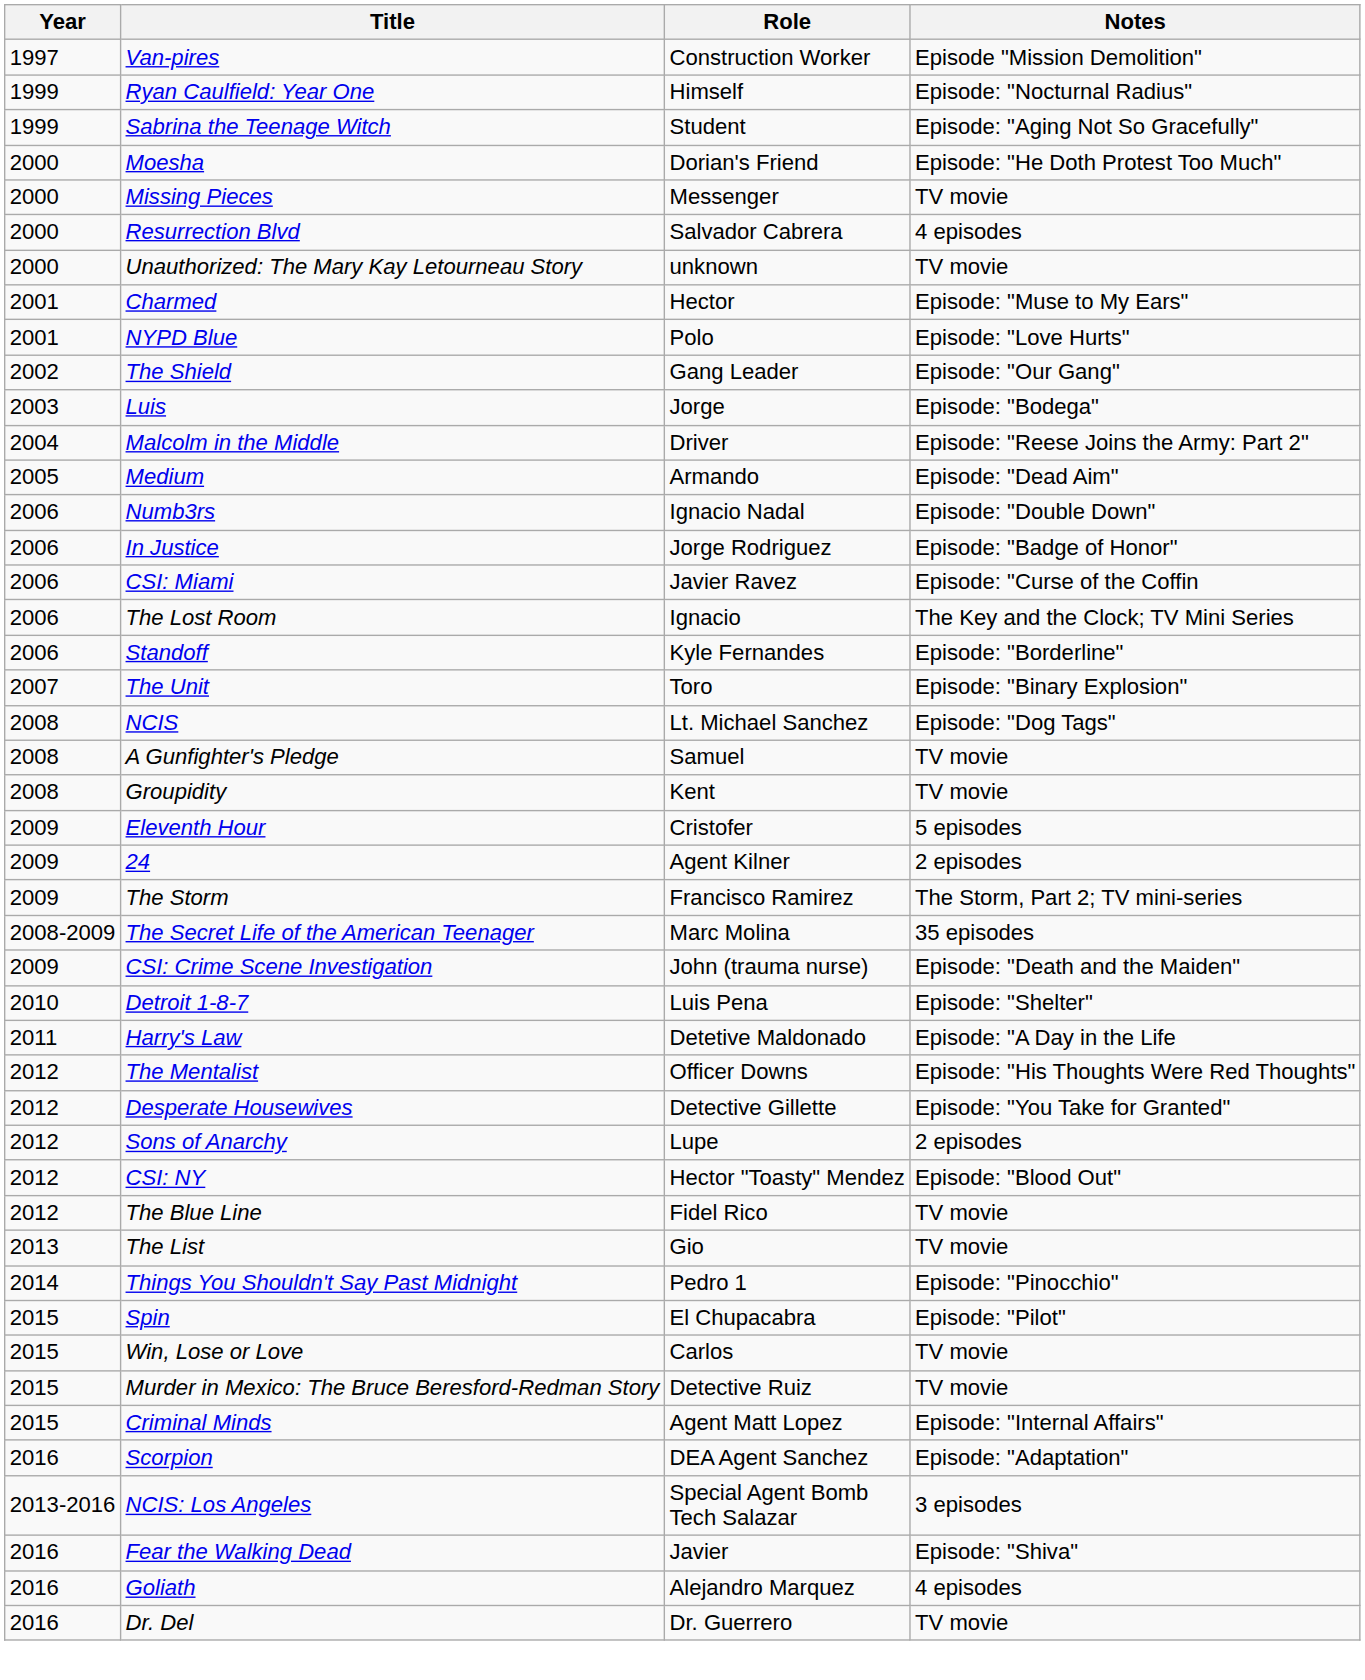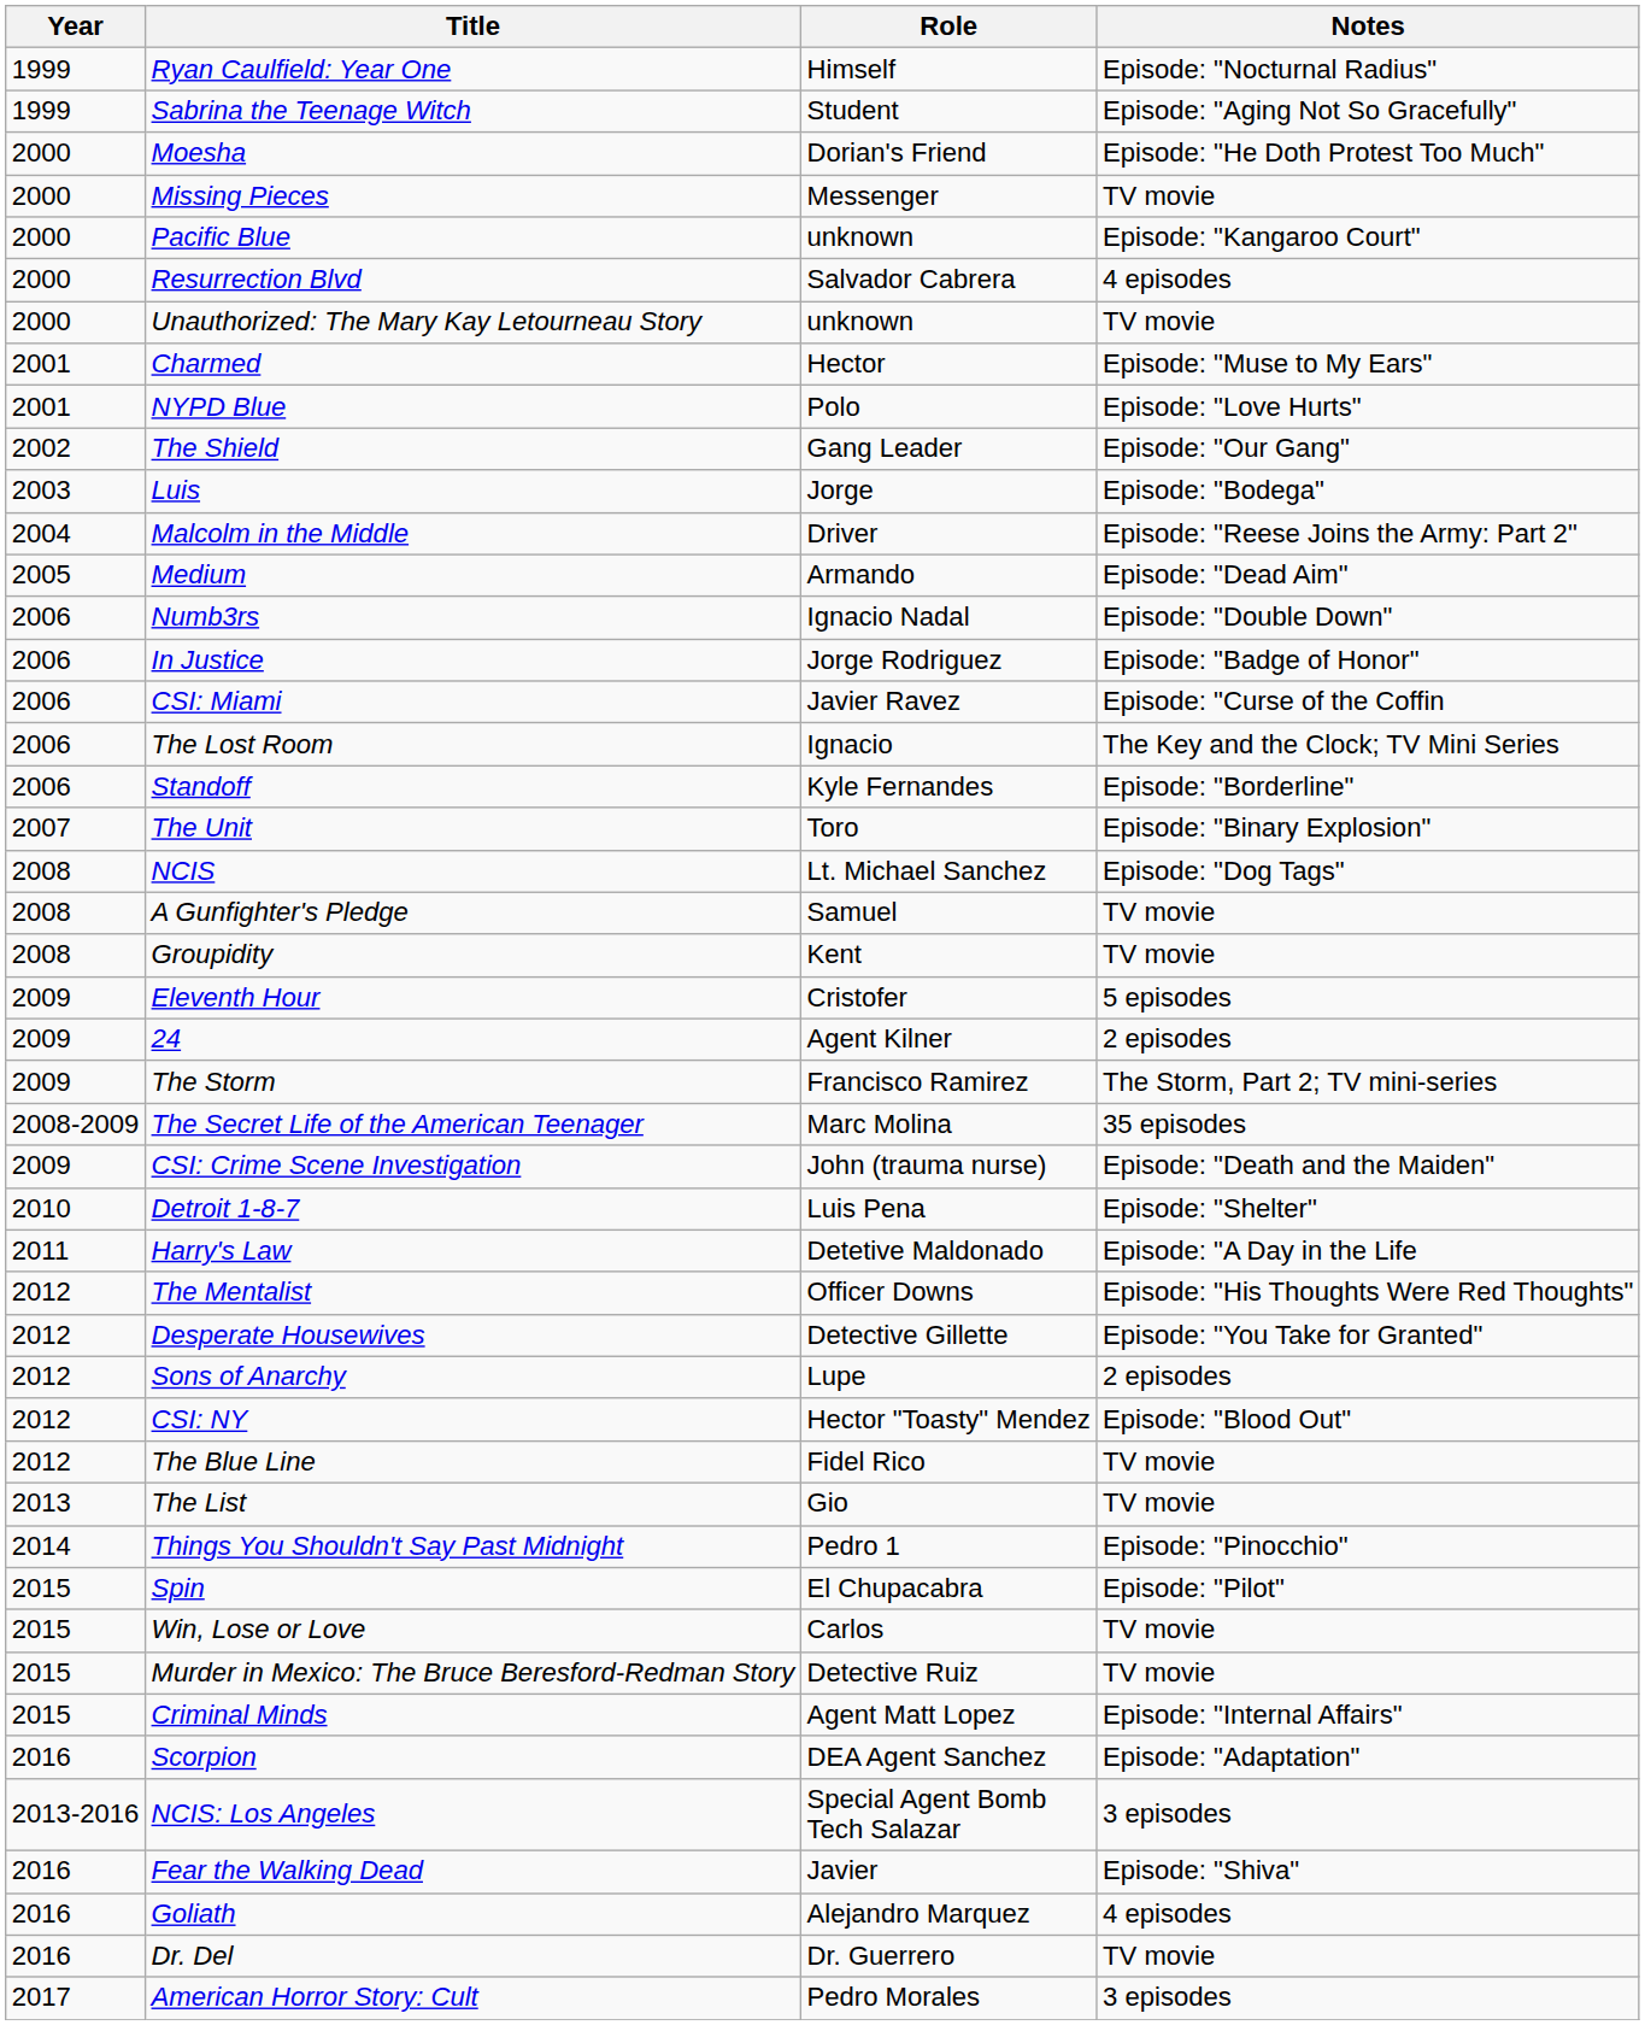 <table class="wikitable">
 <tr>
 <th>Year</th>
 <th>Title</th>
 <th>Role</th>
 <th>Notes</th>
-</tr>
-<tr>
-<td>1997</td>
-<td><em><a href='#'>Van-pires</a></em></td>
-<td>Construction Worker</td>
-<td>Episode "Mission Demolition"</td>
 </tr>
 <tr>
 <td>1999</td>
 <td><em><a href='#'>Ryan Caulfield: Year One</a></em></td>
 <td>Himself</td>
 <td>Episode: "Nocturnal Radius"</td>
 </tr>
 <tr>
 <td>1999</td>
 <td><em><a href='#'>Sabrina the Teenage Witch</a></em></td>
 <td>Student</td>
 <td>Episode: "Aging Not So Gracefully"</td>
 </tr>
 <tr>
 <td>2000</td>
 <td><em><a href='#'>Moesha</a></em></td>
 <td>Dorian's Friend</td>
 <td>Episode: "He Doth Protest Too Much"</td>
 </tr>
 <tr>
 <td>2000</td>
 <td><em><a href='#'>Missing Pieces</a></em></td>
 <td>Messenger</td>
 <td>TV movie</td>
+</tr>
+<tr>
+<td>2000</td>
+<td><em><a href='#'>Pacific Blue</a></em></td>
+<td>unknown</td>
+<td>Episode: "Kangaroo Court"</td>
 </tr>
 <tr>
 <td>2000</td>
 <td><em><a href='#'>Resurrection Blvd</a></em></td>
 <td>Salvador Cabrera</td>
 <td>4 episodes</td>
 </tr>
 <tr>
 <td>2000</td>
 <td><em>Unauthorized: The Mary Kay Letourneau Story</em></td>
 <td>unknown</td>
 <td>TV movie</td>
 </tr>
 <tr>
 <td>2001</td>
 <td><em><a href='#'>Charmed</a></em></td>
 <td>Hector</td>
 <td>Episode: "Muse to My Ears"</td>
 </tr>
 <tr>
 <td>2001</td>
 <td><em><a href='#'>NYPD Blue</a></em></td>
 <td>Polo</td>
 <td>Episode: "Love Hurts"</td>
 </tr>
 <tr>
 <td>2002</td>
 <td><em><a href='#'>The Shield</a></em></td>
 <td>Gang Leader</td>
 <td>Episode: "Our Gang"</td>
 </tr>
 <tr>
 <td>2003</td>
 <td><em><a href='#'>Luis</a></em></td>
 <td>Jorge</td>
 <td>Episode: "Bodega"</td>
 </tr>
 <tr>
 <td>2004</td>
 <td><em><a href='#'>Malcolm in the Middle</a></em></td>
 <td>Driver</td>
 <td>Episode: "Reese Joins the Army: Part 2"</td>
 </tr>
 <tr>
 <td>2005</td>
 <td><em><a href='#'>Medium</a></em></td>
 <td>Armando</td>
 <td>Episode: "Dead Aim"</td>
 </tr>
 <tr>
 <td>2006</td>
 <td><em><a href='#'>Numb3rs</a></em></td>
 <td>Ignacio Nadal</td>
 <td>Episode: "Double Down"</td>
 </tr>
 <tr>
 <td>2006</td>
 <td><em><a href='#'>In Justice</a></em></td>
 <td>Jorge Rodriguez</td>
 <td>Episode: "Badge of Honor"</td>
 </tr>
 <tr>
 <td>2006</td>
 <td><em><a href='#'>CSI: Miami</a></em></td>
 <td>Javier Ravez</td>
 <td>Episode: "Curse of the Coffin</td>
 </tr>
 <tr>
 <td>2006</td>
 <td><em>The Lost Room</em></td>
 <td>Ignacio</td>
 <td>The Key and the Clock; TV Mini Series</td>
 </tr>
 <tr>
 <td>2006</td>
 <td><em><a href='#'>Standoff</a></em></td>
 <td>Kyle Fernandes</td>
 <td>Episode: "Borderline"</td>
 </tr>
 <tr>
 <td>2007</td>
 <td><em><a href='#'>The Unit</a></em></td>
 <td>Toro</td>
 <td>Episode: "Binary Explosion"</td>
 </tr>
 <tr>
 <td>2008</td>
 <td><em><a href='#'>NCIS</a></em></td>
 <td>Lt. Michael Sanchez</td>
 <td>Episode: "Dog Tags"</td>
 </tr>
 <tr>
 <td>2008</td>
 <td><em>A Gunfighter's Pledge</em></td>
 <td>Samuel</td>
 <td>TV movie</td>
 </tr>
 <tr>
 <td>2008</td>
 <td><em>Groupidity</em></td>
 <td>Kent</td>
 <td>TV movie</td>
 </tr>
 <tr>
 <td>2009</td>
 <td><em><a href='#'>Eleventh Hour</a></em></td>
 <td>Cristofer</td>
 <td>5 episodes</td>
 </tr>
 <tr>
 <td>2009</td>
 <td><em><a href='#'>24</a></em></td>
 <td>Agent Kilner</td>
 <td>2 episodes</td>
 </tr>
 <tr>
 <td>2009</td>
 <td><em>The Storm</em></td>
 <td>Francisco Ramirez</td>
 <td>The Storm, Part 2; TV mini-series</td>
 </tr>
 <tr>
 <td>2008-2009</td>
 <td><em><a href='#'>The Secret Life of the American Teenager</a></em></td>
 <td>Marc Molina</td>
 <td>35 episodes</td>
 </tr>
 <tr>
 <td>2009</td>
 <td><em><a href='#'>CSI: Crime Scene Investigation</a></em></td>
 <td>John (trauma nurse)</td>
 <td>Episode: "Death and the Maiden"</td>
 </tr>
 <tr>
 <td>2010</td>
 <td><em><a href='#'>Detroit 1-8-7</a></em></td>
 <td>Luis Pena</td>
 <td>Episode: "Shelter"</td>
 </tr>
 <tr>
 <td>2011</td>
 <td><em><a href='#'>Harry's Law</a></em></td>
 <td>Detetive Maldonado</td>
 <td>Episode: "A Day in the Life</td>
 </tr>
 <tr>
 <td>2012</td>
 <td><em><a href='#'>The Mentalist</a></em></td>
 <td>Officer Downs</td>
 <td>Episode: "His Thoughts Were Red Thoughts"</td>
 </tr>
 <tr>
 <td>2012</td>
 <td><em><a href='#'>Desperate Housewives</a></em></td>
 <td>Detective Gillette</td>
 <td>Episode: "You Take for Granted"</td>
 </tr>
 <tr>
 <td>2012</td>
 <td><em><a href='#'>Sons of Anarchy</a></em></td>
 <td>Lupe</td>
 <td>2 episodes</td>
 </tr>
 <tr>
 <td>2012</td>
 <td><em><a href='#'>CSI: NY</a></em></td>
 <td>Hector "Toasty" Mendez</td>
 <td>Episode: "Blood Out"</td>
 </tr>
 <tr>
 <td>2012</td>
 <td><em>The Blue Line</em></td>
 <td>Fidel Rico</td>
 <td>TV movie</td>
 </tr>
 <tr>
 <td>2013</td>
 <td><em>The List</em></td>
 <td>Gio</td>
 <td>TV movie</td>
 </tr>
 <tr>
 <td>2014</td>
 <td><em><a href='#'>Things You Shouldn't Say Past Midnight</a></em></td>
 <td>Pedro 1</td>
 <td>Episode: "Pinocchio"</td>
 </tr>
 <tr>
 <td>2015</td>
 <td><em><a href='#'>Spin</a></em></td>
 <td>El Chupacabra</td>
 <td>Episode: "Pilot"</td>
 </tr>
 <tr>
 <td>2015</td>
 <td><em>Win, Lose or Love</em></td>
 <td>Carlos</td>
 <td>TV movie</td>
 </tr>
 <tr>
 <td>2015</td>
 <td><em>Murder in Mexico: The Bruce Beresford-Redman Story</em></td>
 <td>Detective Ruiz</td>
 <td>TV movie</td>
 </tr>
 <tr>
 <td>2015</td>
 <td><em><a href='#'>Criminal Minds</a></em></td>
 <td>Agent Matt Lopez</td>
 <td>Episode: "Internal Affairs"</td>
 </tr>
 <tr>
 <td>2016</td>
 <td><em><a href='#'>Scorpion</a></em></td>
 <td>DEA Agent Sanchez</td>
 <td>Episode: "Adaptation"</td>
 </tr>
 <tr>
 <td>2013-2016</td>
 <td><em><a href='#'>NCIS: Los Angeles</a></em></td>
 <td>Special Agent Bomb<br>Tech Salazar</td>
 <td>3 episodes</td>
 </tr>
 <tr>
 <td>2016</td>
 <td><em><a href='#'>Fear the Walking Dead</a></em></td>
 <td>Javier</td>
 <td>Episode: "Shiva"</td>
 </tr>
 <tr>
 <td>2016</td>
 <td><em><a href='#'>Goliath</a></em></td>
 <td>Alejandro Marquez</td>
 <td>4 episodes</td>
 </tr>
 <tr>
 <td>2016</td>
 <td><em>Dr. Del</em></td>
 <td>Dr. Guerrero</td>
 <td>TV movie</td>
 </tr>
+<tr>
+<td>2017</td>
+<td><em><a href='#'>American Horror Story: Cult</a></em></td>
+<td>Pedro Morales</td>
+<td>3 episodes</td>
+</tr>
 </table>
